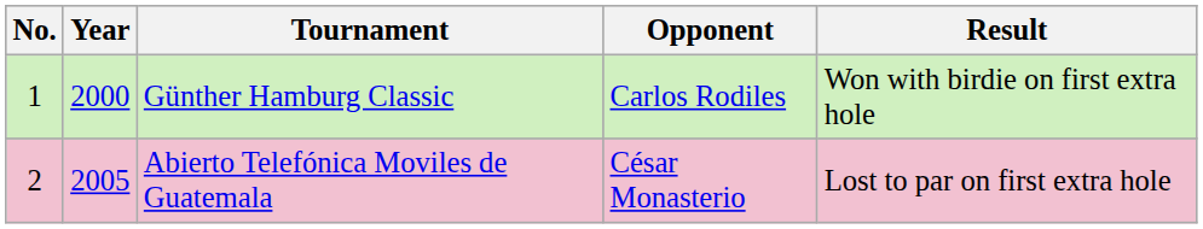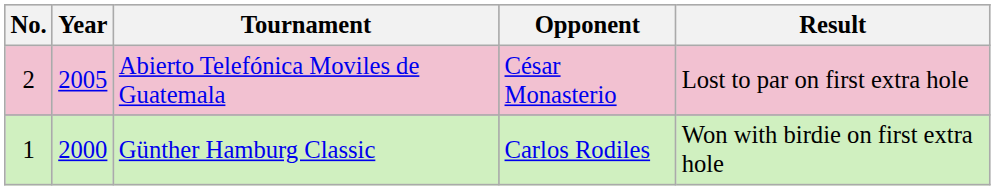 <table class="wikitable" style="font-size:95%;">
 <tr>
 <th>No.</th>
 <th>Year</th>
 <th>Tournament</th>
 <th>Opponent</th>
 <th>Result</th>
 </tr>
+<tr style="background:#F2C1D1;">
+<td align=center>2</td>
+<td><a href='#'>2005</a></td>
+<td><a href='#'>Abierto Telefónica Moviles de Guatemala</a></td>
+<td> <a href='#'>César Monasterio</a></td>
+<td>Lost to par on first extra hole</td>
+</tr>
 <tr style="background:#D0F0C0;">
 <td align=center>1</td>
 <td><a href='#'>2000</a></td>
 <td><a href='#'>Günther Hamburg Classic</a></td>
 <td> <a href='#'>Carlos Rodiles</a></td>
 <td>Won with birdie on first extra hole</td>
 </tr>
-<tr style="background:#F2C1D1;">
-<td align=center>2</td>
-<td><a href='#'>2005</a></td>
-<td><a href='#'>Abierto Telefónica Moviles de Guatemala</a></td>
-<td> <a href='#'>César Monasterio</a></td>
-<td>Lost to par on first extra hole</td>
-</tr>
 </table>
